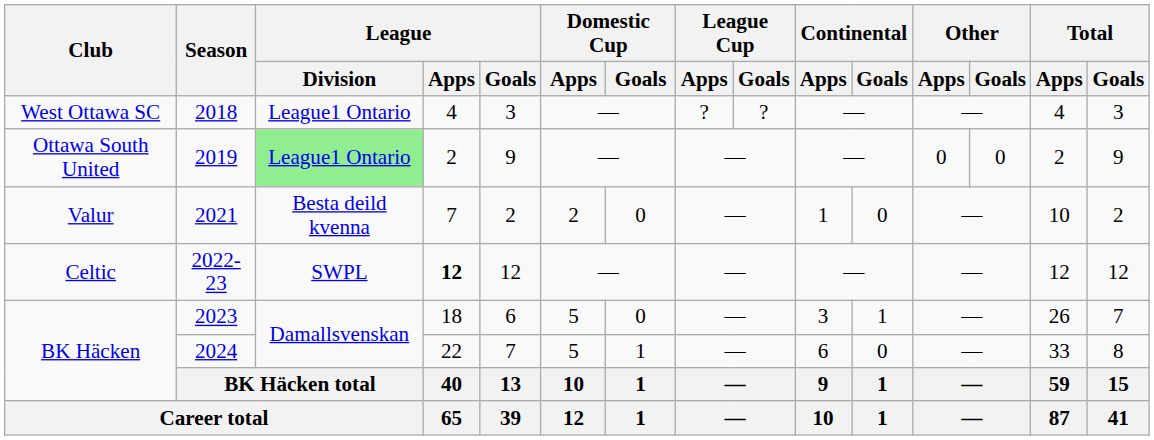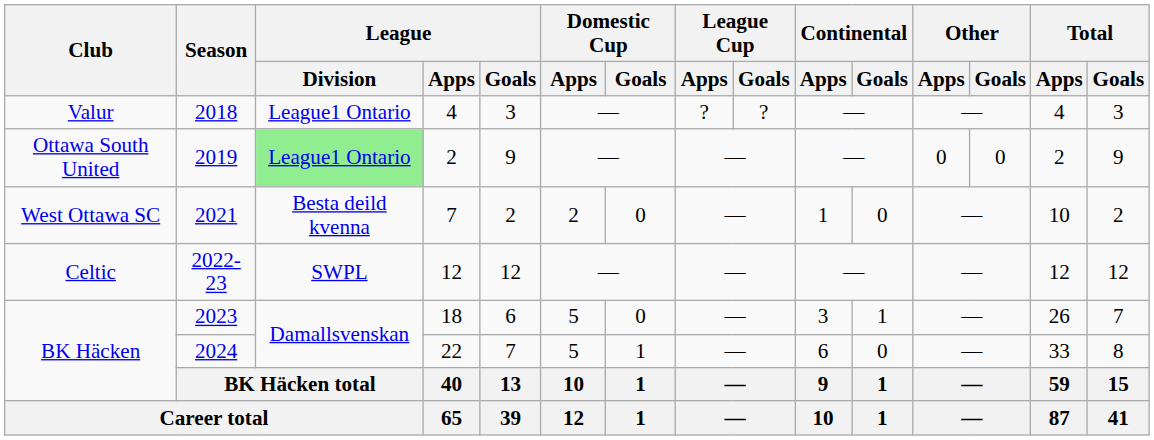 <table class="wikitable" style="text-align: center">
 <tr>
 <th rowspan="2">Club</th>
 <th rowspan="2">Season</th>
 <th colspan="3">League</th>
 <th colspan="2">Domestic Cup</th>
 <th colspan="2">League Cup</th>
 <th colspan="2">Continental</th>
 <th colspan="2">Other</th>
 <th colspan="2">Total</th>
 </tr>
 <tr>
 <th>Division</th>
 <th>Apps</th>
 <th>Goals</th>
 <th>Apps</th>
 <th>Goals</th>
 <th>Apps</th>
 <th>Goals</th>
 <th>Apps</th>
 <th>Goals</th>
 <th>Apps</th>
 <th>Goals</th>
 <th>Apps</th>
 <th>Goals</th>
 </tr>
 <tr>
-<td><a href='#'>West Ottawa SC</a></td>
+<td><a href='#'>Valur</a></td>
 <td><a href='#'>2018</a></td>
 <td><a href='#'>League1 Ontario</a></td>
 <td>4</td>
 <td>3</td>
 <td colspan="2">—</td>
 <td>?</td>
 <td>?</td>
 <td colspan="2">—</td>
 <td colspan="2">—</td>
 <td>4</td>
 <td>3</td>
 </tr>
 <tr>
 <td><a href='#'>Ottawa South United</a></td>
 <td><a href='#'>2019</a></td>
 <td style="background: lightgreen;"><a href='#'>League1 Ontario</a></td>
 <td>2</td>
 <td>9</td>
 <td colspan="2">—</td>
 <td colspan="2">—</td>
 <td colspan="2">—</td>
 <td>0</td>
 <td>0</td>
 <td>2</td>
 <td>9</td>
 </tr>
 <tr>
-<td><a href='#'>Valur</a></td>
+<td><a href='#'>West Ottawa SC</a></td>
 <td><a href='#'>2021</a></td>
 <td><a href='#'>Besta deild kvenna</a></td>
 <td>7</td>
 <td>2</td>
 <td>2</td>
 <td>0</td>
 <td colspan="2">—</td>
 <td>1</td>
 <td>0</td>
 <td colspan="2">—</td>
 <td>10</td>
 <td>2</td>
 </tr>
 <tr>
 <td><a href='#'>Celtic</a></td>
 <td><a href='#'>2022-23</a></td>
 <td><a href='#'>SWPL</a></td>
-<td><strong>12</strong></td>
+<td>12</td>
 <td>12</td>
 <td colspan="2">—</td>
 <td colspan="2">—</td>
 <td colspan="2">—</td>
 <td colspan="2">—</td>
 <td>12</td>
 <td>12</td>
 </tr>
 <tr>
 <td rowspan="3"><a href='#'>BK Häcken</a></td>
 <td><a href='#'>2023</a></td>
 <td rowspan=2><a href='#'>Damallsvenskan</a></td>
 <td>18</td>
 <td>6</td>
 <td>5</td>
 <td>0</td>
 <td colspan="2">—</td>
 <td>3</td>
 <td>1</td>
 <td colspan="2">—</td>
 <td>26</td>
 <td>7</td>
 </tr>
 <tr>
 <td><a href='#'>2024</a></td>
 <td>22</td>
 <td>7</td>
 <td>5</td>
 <td>1</td>
 <td colspan="2">—</td>
 <td>6</td>
 <td>0</td>
 <td colspan="2">—</td>
 <td>33</td>
 <td>8</td>
 </tr>
 <tr>
 <th colspan="2" scope="row">BK Häcken total</th>
 <th>40</th>
 <th>13</th>
 <th>10</th>
 <th>1</th>
 <th colspan="2">—</th>
 <th>9</th>
 <th>1</th>
 <th colspan="2">—</th>
 <th>59</th>
 <th>15</th>
 </tr>
 <tr>
 <th colspan="3" scope="row">Career total</th>
 <th>65</th>
 <th>39</th>
 <th>12</th>
 <th>1</th>
 <th colspan="2">—</th>
 <th>10</th>
 <th>1</th>
 <th colspan="2">—</th>
 <th>87</th>
 <th>41</th>
 </tr>
 </table>
